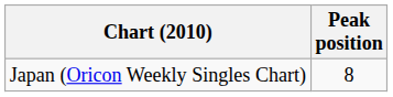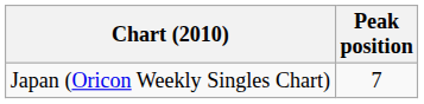 <table class="wikitable sortable">
 <tr>
 <th>Chart (2010)</th>
 <th>Peak<br>position</th>
 </tr>
 <tr>
 <td>Japan (<a href='#'>Oricon</a> Weekly Singles Chart)</td>
-<td style="text-align:center;">8</td>
+<td style="text-align:center;">7</td>
 </tr>
 </table>
